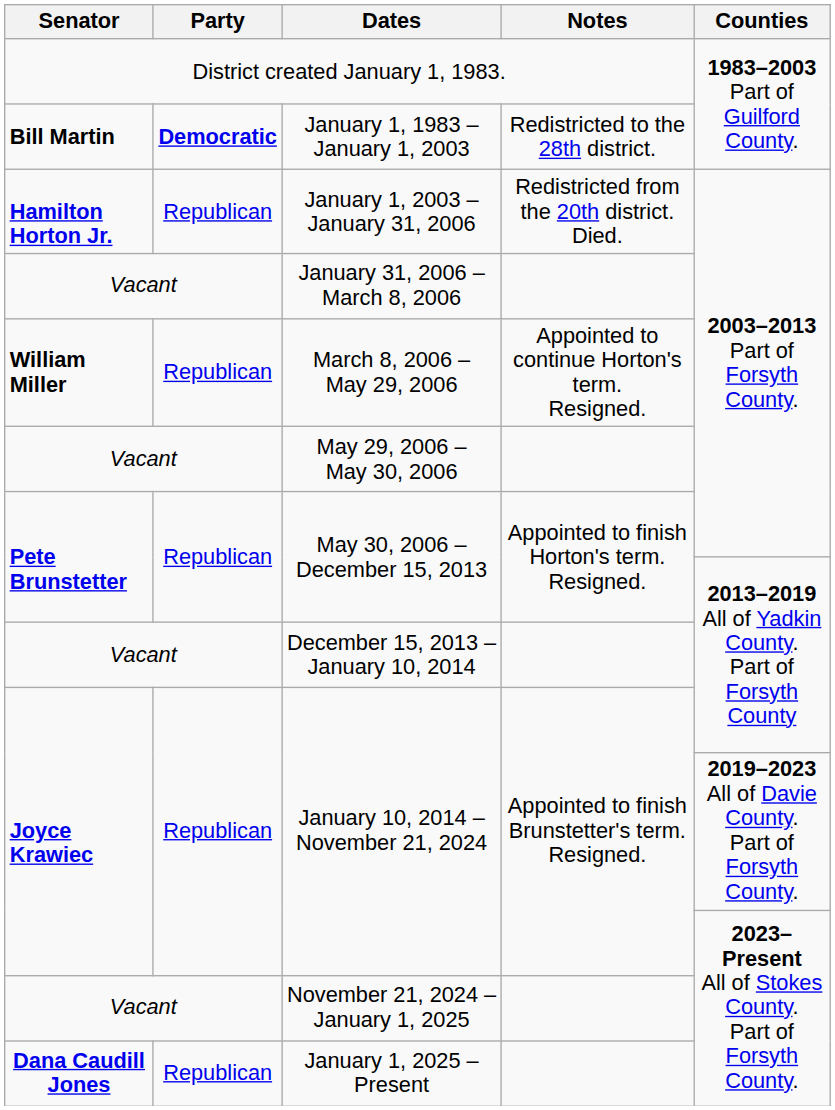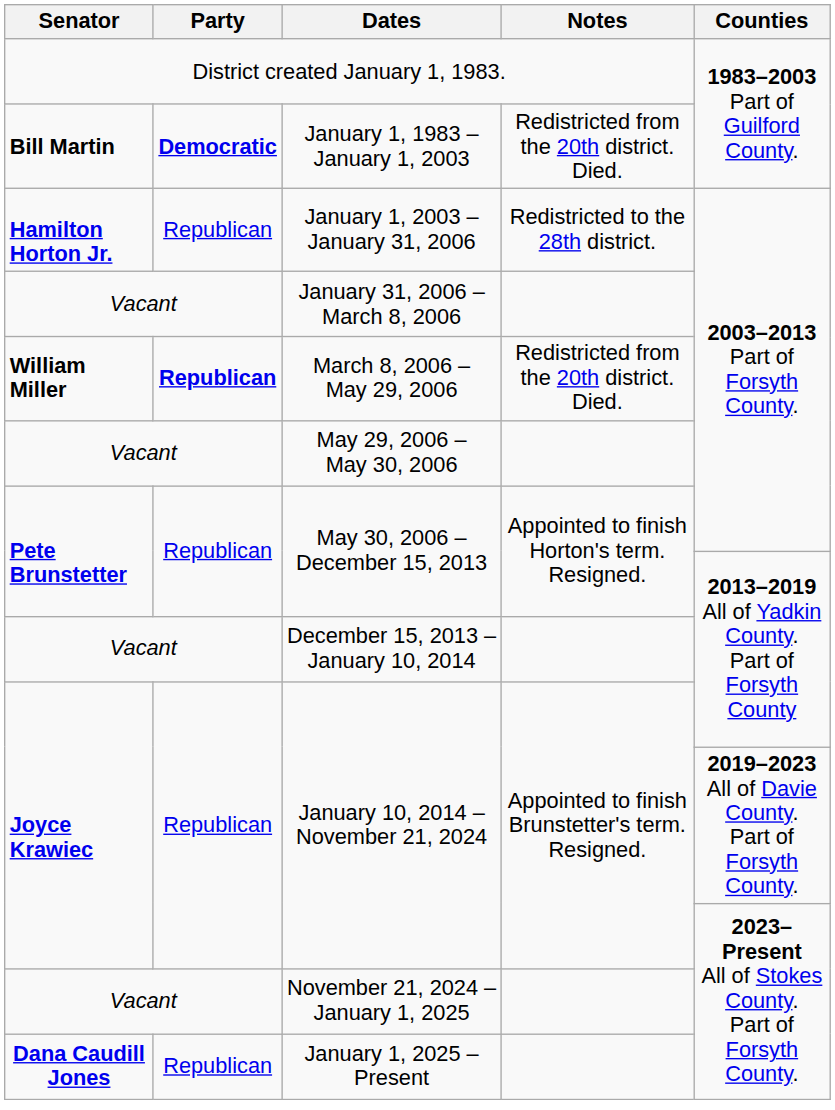 <table class=wikitable style="text-align:center">
 <tr>
 <th>Senator</th>
 <th>Party</th>
 <th>Dates</th>
 <th>Notes</th>
 <th>Counties</th>
 </tr>
 <tr style="height:3em">
 <td colspan=4>District created January 1, 1983.</td>
 <td rowspan=2><strong>1983–2003</strong><br> Part of <a href='#'>Guilford County</a>.</td>
 </tr>
 <tr style="height:3em">
 <td align=left><strong>Bill Martin</strong></td>
 <td><strong><a href='#'>Democratic</a></strong></td>
 <td nowrap>January 1, 1983 – <br> January 1, 2003</td>
-<td>Redistricted to the <a href='#'>28th</a> district.</td>
+<td>Redistricted from the <a href='#'>20th</a> district. <br> Died.</td>
 </tr>
 <tr style="height:3em">
 <td align=left> <br> <strong><a href='#'>Hamilton Horton Jr.</a></strong></td>
 <td><a href='#'>Republican</a></td>
 <td nowrap>January 1, 2003 – <br> January 31, 2006</td>
-<td>Redistricted from the <a href='#'>20th</a> district. <br> Died.</td>
+<td>Redistricted to the <a href='#'>28th</a> district.</td>
 <td rowspan=5><strong>2003–2013</strong><br> Part of <a href='#'>Forsyth County</a>.</td>
 </tr>
 <tr style="height:3em">
 <td colspan=2><em>Vacant</em></td>
 <td nowrap>January 31, 2006 – <br> March 8, 2006</td>
 <td></td>
 </tr>
 <tr style="height:3em">
 <td align=left><strong>William Miller</strong></td>
-<td><a href='#'>Republican</a></td>
+<td><strong><a href='#'>Republican</a></strong></td>
 <td nowrap>March 8, 2006 – <br> May 29, 2006</td>
-<td>Appointed to continue Horton's term. <br> Resigned.</td>
+<td>Redistricted from the <a href='#'>20th</a> district. <br> Died.</td>
 </tr>
 <tr style="height:3em">
 <td colspan=2><em>Vacant</em></td>
 <td nowrap>May 29, 2006 – <br> May 30, 2006</td>
 <td></td>
 </tr>
 <tr style="height:3em">
 <td rowspan=2 align=left> <br> <strong><a href='#'>Pete Brunstetter</a></strong></td>
 <td rowspan=2 ><a href='#'>Republican</a></td>
 <td rowspan=2 nowrap>May 30, 2006 – <br> December 15, 2013</td>
 <td rowspan=2>Appointed to finish Horton's term. <br> Resigned.</td>
 </tr>
 <tr style="height:3em">
 <td rowspan=3><strong>2013–2019</strong><br> All of <a href='#'>Yadkin County</a>. <br> Part of <a href='#'>Forsyth County</a></td>
 </tr>
 <tr style="height:3em">
 <td colspan=2><em>Vacant</em></td>
 <td nowrap>December 15, 2013 – <br> January 10, 2014</td>
 <td></td>
 </tr>
 <tr style="height:3em">
 <td rowspan=3 align=left> <br> <strong><a href='#'>Joyce Krawiec</a></strong></td>
 <td rowspan=3 ><a href='#'>Republican</a></td>
 <td rowspan=3 nowrap>January 10, 2014 – <br> November 21, 2024</td>
 <td rowspan=3>Appointed to finish Brunstetter's term. <br> Resigned.</td>
 </tr>
 <tr style="height:3em">
 <td><strong>2019–2023</strong><br> All of <a href='#'>Davie County</a>. <br> Part of <a href='#'>Forsyth County</a>.</td>
 </tr>
 <tr style="height:3em">
 <td rowspan=3><strong>2023–Present</strong><br> All of <a href='#'>Stokes County</a>. <br> Part of <a href='#'>Forsyth County</a>.</td>
 </tr>
 <tr style="height:3em">
 <td colspan=2 align=center><em>Vacant</em></td>
 <td nowrap>November 21, 2024 – <br> January 1, 2025</td>
 <td></td>
 </tr>
 <tr style="height:3em">
 <td><strong><a href='#'>Dana Caudill Jones</a></strong></td>
 <td><a href='#'>Republican</a></td>
 <td nowrap>January 1, 2025 – <br> Present</td>
 <td></td>
 </tr>
 </table>
